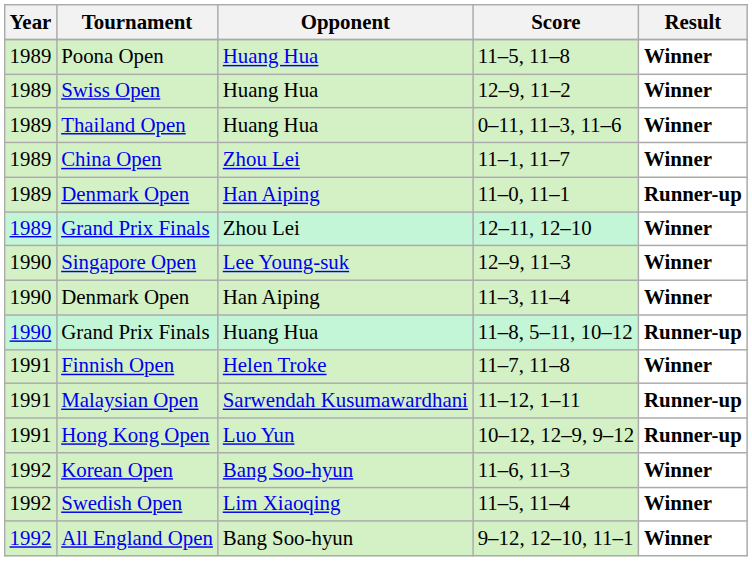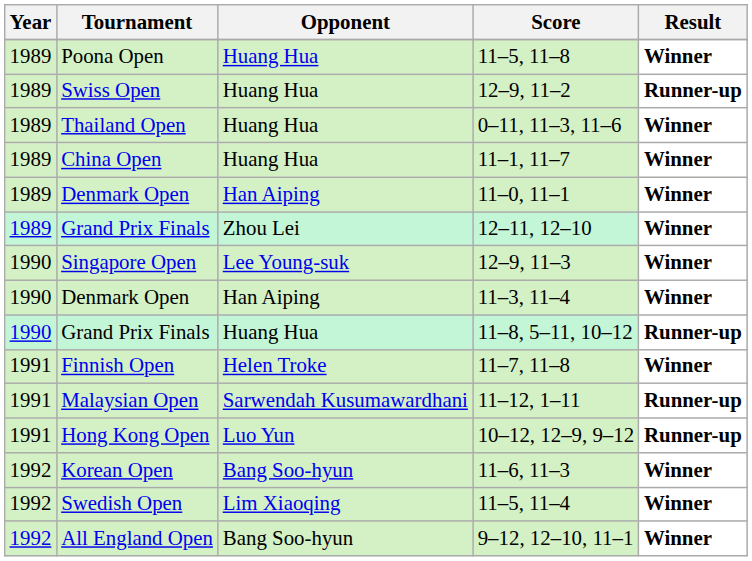 <table class="sortable wikitable" style="font-size: 90%;">
 <tr>
 <th>Year</th>
 <th>Tournament</th>
 <th>Opponent</th>
 <th>Score</th>
 <th>Result</th>
 </tr>
 <tr>
 </tr>
 <tr style="background:#D4F1C5">
 <td align="center">1989</td>
 <td align="left">Poona Open</td>
 <td align="left"> <a href='#'>Huang Hua</a></td>
 <td align="left">11–5, 11–8</td>
 <td style="text-align:left; background:white"> <strong>Winner</strong></td>
 </tr>
 <tr style="background:#D4F1C5">
 <td align="center">1989</td>
 <td align="left"><a href='#'>Swiss Open</a></td>
 <td align="left"> Huang Hua</td>
 <td align="left">12–9, 11–2</td>
-<td style="text-align:left; background:white"> <strong>Winner</strong></td>
+<td style="text-align:left; background:white"> <strong>Runner-up</strong></td>
 </tr>
 <tr style="background:#D4F1C5">
 <td align="center">1989</td>
 <td align="left"><a href='#'>Thailand Open</a></td>
 <td align="left"> Huang Hua</td>
 <td align="left">0–11, 11–3, 11–6</td>
 <td style="text-align:left; background:white"> <strong>Winner</strong></td>
 </tr>
 <tr style="background:#D4F1C5">
 <td align="center">1989</td>
 <td align="left"><a href='#'>China Open</a></td>
-<td align="left"> <a href='#'>Zhou Lei</a></td>
+<td align="left"> Huang Hua</td>
 <td align="left">11–1, 11–7</td>
 <td style="text-align:left; background:white"> <strong>Winner</strong></td>
 </tr>
 <tr style="background:#D4F1C5">
 <td align="center">1989</td>
 <td align="left"><a href='#'>Denmark Open</a></td>
 <td align="left"> <a href='#'>Han Aiping</a></td>
 <td align="left">11–0, 11–1</td>
-<td style="text-align:left; background:white"> <strong>Runner-up</strong></td>
+<td style="text-align:left; background:white"> <strong>Winner</strong></td>
 </tr>
 <tr style="background:#C3F6D7">
 <td align="center"><a href='#'>1989</a></td>
 <td align="left"><a href='#'>Grand Prix Finals</a></td>
 <td align="left"> Zhou Lei</td>
 <td align="left">12–11, 12–10</td>
 <td style="text-align:left; background:white"> <strong>Winner</strong></td>
 </tr>
 <tr style="background:#D4F1C5">
 <td align="center">1990</td>
 <td align="left"><a href='#'>Singapore Open</a></td>
 <td align="left"> <a href='#'>Lee Young-suk</a></td>
 <td align="left">12–9, 11–3</td>
 <td style="text-align:left; background:white"> <strong>Winner</strong></td>
 </tr>
 <tr style="background:#D4F1C5">
 <td align="center">1990</td>
 <td align="left">Denmark Open</td>
 <td align="left"> Han Aiping</td>
 <td align="left">11–3, 11–4</td>
 <td style="text-align:left; background:white"> <strong>Winner</strong></td>
 </tr>
 <tr style="background:#C3F6D7">
 <td align="center"><a href='#'>1990</a></td>
 <td align="left">Grand Prix Finals</td>
 <td align="left"> Huang Hua</td>
 <td align="left">11–8, 5–11, 10–12</td>
 <td style="text-align:left; background:white"> <strong>Runner-up</strong></td>
 </tr>
 <tr style="background:#D4F1C5">
 <td align="center">1991</td>
 <td align="left"><a href='#'>Finnish Open</a></td>
 <td align="left"> <a href='#'>Helen Troke</a></td>
 <td align="left">11–7, 11–8</td>
 <td style="text-align:left; background:white"> <strong>Winner</strong></td>
 </tr>
 <tr style="background:#D4F1C5">
 <td align="center">1991</td>
 <td align="left"><a href='#'>Malaysian Open</a></td>
 <td align="left"> <a href='#'>Sarwendah Kusumawardhani</a></td>
 <td align="left">11–12, 1–11</td>
 <td style="text-align:left; background:white"> <strong>Runner-up</strong></td>
 </tr>
 <tr style="background:#D4F1C5">
 <td align="center">1991</td>
 <td align="left"><a href='#'>Hong Kong Open</a></td>
 <td align="left"> <a href='#'>Luo Yun</a></td>
 <td align="left">10–12, 12–9, 9–12</td>
 <td style="text-align:left; background:white"> <strong>Runner-up</strong></td>
 </tr>
 <tr style="background:#D4F1C5">
 <td align="center">1992</td>
 <td align="left"><a href='#'>Korean Open</a></td>
 <td align="left"> <a href='#'>Bang Soo-hyun</a></td>
 <td align="left">11–6, 11–3</td>
 <td style="text-align:left; background:white"> <strong>Winner</strong></td>
 </tr>
 <tr style="background:#D4F1C5">
 <td align="center">1992</td>
 <td align="left"><a href='#'>Swedish Open</a></td>
 <td align="left"> <a href='#'>Lim Xiaoqing</a></td>
 <td align="left">11–5, 11–4</td>
 <td style="text-align:left; background:white"> <strong>Winner</strong></td>
 </tr>
 <tr style="background:#D4F1C5">
 <td align="center"><a href='#'>1992</a></td>
 <td align="left"><a href='#'>All England Open</a></td>
 <td align="left"> Bang Soo-hyun</td>
 <td align="left">9–12, 12–10, 11–1</td>
 <td style="text-align:left; background:white"> <strong>Winner</strong></td>
 </tr>
 </table>
